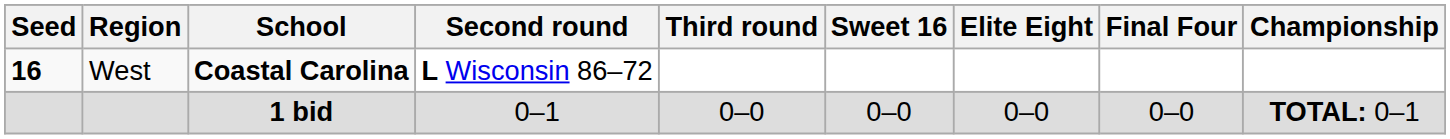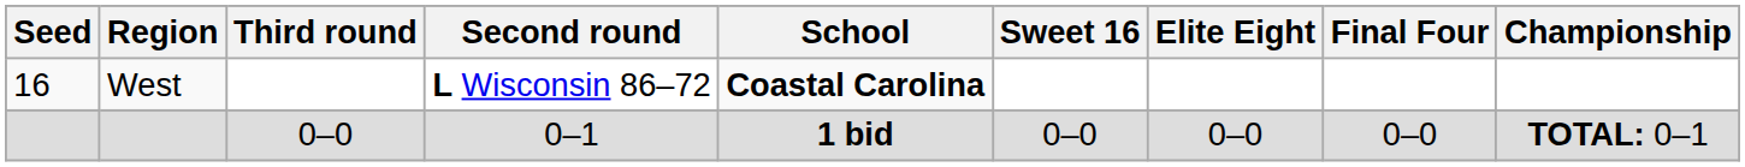 <table class="sortable wikitable" style="white-space:nowrap; font-size:90%;">
 <tr>
 <th>Seed</th>
 <th>Region</th>
+<th>Third round</th>
+<th>Second round</th>
 <th>School</th>
-<th>Second round</th>
-<th>Third round</th>
 <th>Sweet 16</th>
 <th>Elite Eight</th>
 <th>Final Four</th>
 <th>Championship</th>
 </tr>
 <tr>
-<td><strong>16</strong></td>
+<td>16</td>
 <td>West</td>
+<td style="background:#fff;"></td>
+<td style="background:#fff;"><strong>L</strong> <a href='#'>Wisconsin</a> 86–72</td>
 <td><strong>Coastal Carolina</strong></td>
-<td style="background:#fff;"><strong>L</strong> <a href='#'>Wisconsin</a> 86–72</td>
-<td style="background:#fff;"></td>
 <td style="background:#fff;"></td>
 <td style="background:#fff;"></td>
 <td style="background:#fff;"></td>
 <td style="background:#fff;"></td>
 </tr>
 <tr class="sortbottom"  style="text-align:center; background:#ddd;">
 <td></td>
 <td></td>
+<td>0–0 </td>
+<td>0–1 </td>
 <td><strong>1 bid</strong></td>
-<td>0–1 </td>
-<td>0–0 </td>
 <td>0–0 </td>
 <td>0–0 </td>
 <td>0–0 </td>
 <td><strong>TOTAL:</strong> 0–1 </td>
 </tr>
 </table>
